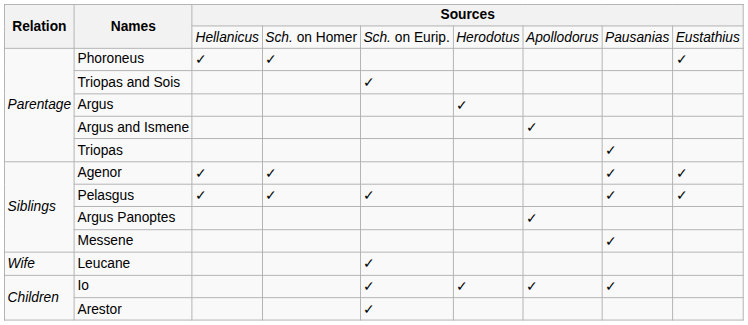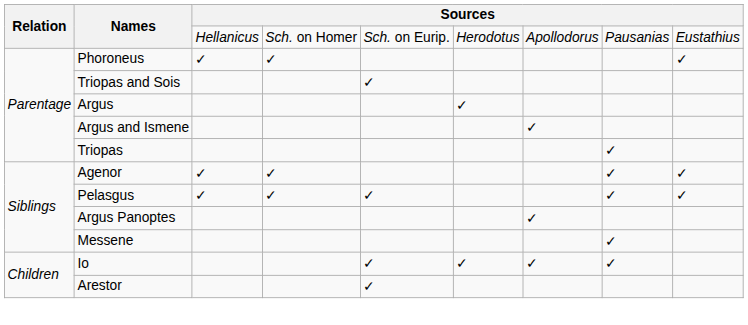 <table class="wikitable">
 <tr>
 <th rowspan="2">Relation</th>
 <th rowspan="2">Names</th>
 <th colspan="7">Sources</th>
 </tr>
 <tr>
 <td><em>Hellanicus</em></td>
 <td><em>Sch.</em> on Homer</td>
 <td><em>Sch.</em> on Eurip.</td>
 <td><em>Herodotus</em></td>
 <td><em>Apollodorus</em></td>
 <td><em>Pausanias</em></td>
 <td><em>Eustathius</em></td>
 </tr>
 <tr>
 <td rowspan="5"><em>Parentage</em></td>
 <td>Phoroneus</td>
 <td>✓</td>
 <td>✓</td>
 <td></td>
 <td></td>
 <td></td>
 <td></td>
 <td>✓</td>
 </tr>
 <tr>
 <td>Triopas and Sois</td>
 <td></td>
 <td></td>
 <td>✓</td>
 <td></td>
 <td></td>
 <td></td>
 <td></td>
 </tr>
 <tr>
 <td>Argus</td>
 <td></td>
 <td></td>
 <td></td>
 <td>✓</td>
 <td></td>
 <td></td>
 <td></td>
 </tr>
 <tr>
 <td>Argus and Ismene</td>
 <td></td>
 <td></td>
 <td></td>
 <td></td>
 <td>✓</td>
 <td></td>
 <td></td>
 </tr>
 <tr>
 <td>Triopas</td>
 <td></td>
 <td></td>
 <td></td>
 <td></td>
 <td></td>
 <td>✓</td>
 <td></td>
 </tr>
 <tr>
 <td rowspan="4"><em>Siblings</em></td>
 <td>Agenor</td>
 <td>✓</td>
 <td>✓</td>
 <td></td>
 <td></td>
 <td></td>
 <td>✓</td>
 <td>✓</td>
 </tr>
 <tr>
 <td>Pelasgus</td>
 <td>✓</td>
 <td>✓</td>
 <td>✓</td>
 <td></td>
 <td></td>
 <td>✓</td>
 <td>✓</td>
 </tr>
 <tr>
 <td>Argus Panoptes</td>
 <td></td>
 <td></td>
 <td></td>
 <td></td>
 <td>✓</td>
 <td></td>
 <td></td>
 </tr>
 <tr>
 <td>Messene</td>
 <td></td>
 <td></td>
 <td></td>
 <td></td>
 <td></td>
 <td>✓</td>
 <td></td>
 </tr>
 <tr>
-<td><em>Wife</em></td>
-<td>Leucane</td>
-<td></td>
-<td></td>
-<td>✓</td>
-<td></td>
-<td></td>
-<td></td>
-<td></td>
-</tr>
-<tr>
 <td rowspan="2"><em>Children</em></td>
 <td>Io</td>
 <td></td>
 <td></td>
 <td>✓</td>
 <td>✓</td>
 <td>✓</td>
 <td>✓</td>
 <td></td>
 </tr>
 <tr>
 <td>Arestor</td>
 <td></td>
 <td></td>
 <td>✓</td>
 <td></td>
 <td></td>
 <td></td>
 <td></td>
 </tr>
 </table>
